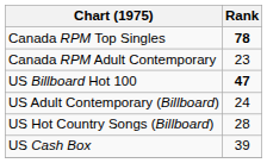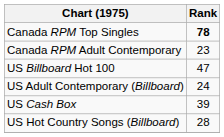 <table class="wikitable sortable">
 <tr>
 <th align="left">Chart (1975)</th>
 <th style="text-align:center;">Rank</th>
 </tr>
 <tr>
 <td>Canada <em>RPM</em> Top Singles</td>
 <td style="text-align:center;"><strong>78</strong></td>
 </tr>
 <tr>
 <td>Canada <em>RPM</em> Adult Contemporary</td>
 <td style="text-align:center;">23</td>
 </tr>
 <tr>
 <td>US <em>Billboard</em> Hot 100</td>
-<td style="text-align:center;"><strong>47</strong></td>
+<td style="text-align:center;">47</td>
 </tr>
 <tr>
 <td>US Adult Contemporary (<em>Billboard</em>)</td>
 <td style="text-align:center;">24</td>
 </tr>
 <tr>
+<td>US <em>Cash Box</em> </td>
+<td style="text-align:center;">39</td>
+</tr>
+<tr>
 <td>US Hot Country Songs (<em>Billboard</em>)</td>
 <td style="text-align:center;">28</td>
 </tr>
 <tr>
-<td>US <em>Cash Box</em> </td>
-<td style="text-align:center;">39</td>
-</tr>
-<tr>
 </tr>
 </table>
